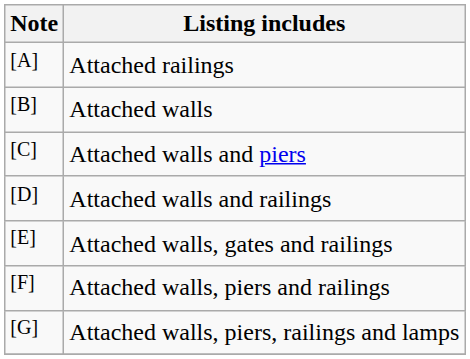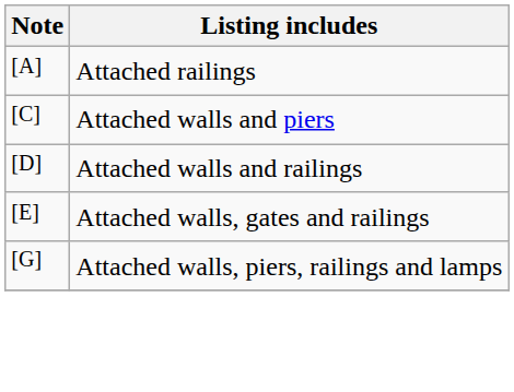 <table class="wikitable">
 <tr>
 <th scope="col">Note</th>
 <th scope="col">Listing includes</th>
 </tr>
 <tr>
 <td><sup>[A]</sup></td>
 <td>Attached railings</td>
-</tr>
-<tr>
-<td><sup>[B]</sup></td>
-<td>Attached walls</td>
 </tr>
 <tr>
 <td><sup>[C]</sup></td>
 <td>Attached walls and <a href='#'>piers</a></td>
 </tr>
 <tr>
 <td><sup>[D]</sup></td>
 <td>Attached walls and railings</td>
 </tr>
 <tr>
 <td><sup>[E]</sup></td>
 <td>Attached walls, gates and railings</td>
 </tr>
 <tr>
-<td><sup>[F]</sup></td>
-<td>Attached walls, piers and railings</td>
-</tr>
-<tr>
 <td><sup>[G]</sup></td>
 <td>Attached walls, piers, railings and lamps</td>
 </tr>
 <tr>
 </tr>
 </table>
